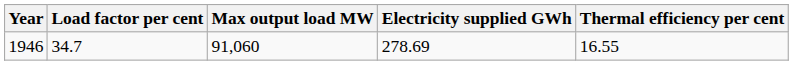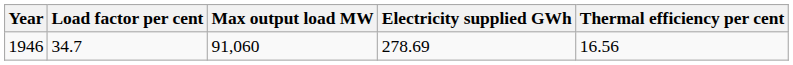 <table class="wikitable">
 <tr>
 <th>Year</th>
 <th>Load factor per cent</th>
 <th>Max output load MW</th>
 <th>Electricity supplied GWh</th>
 <th>Thermal efficiency per cent</th>
 </tr>
 <tr>
 <td>1946</td>
 <td>34.7</td>
 <td>91,060</td>
 <td>278.69</td>
-<td>16.55</td>
+<td>16.56</td>
 </tr>
 </table>
